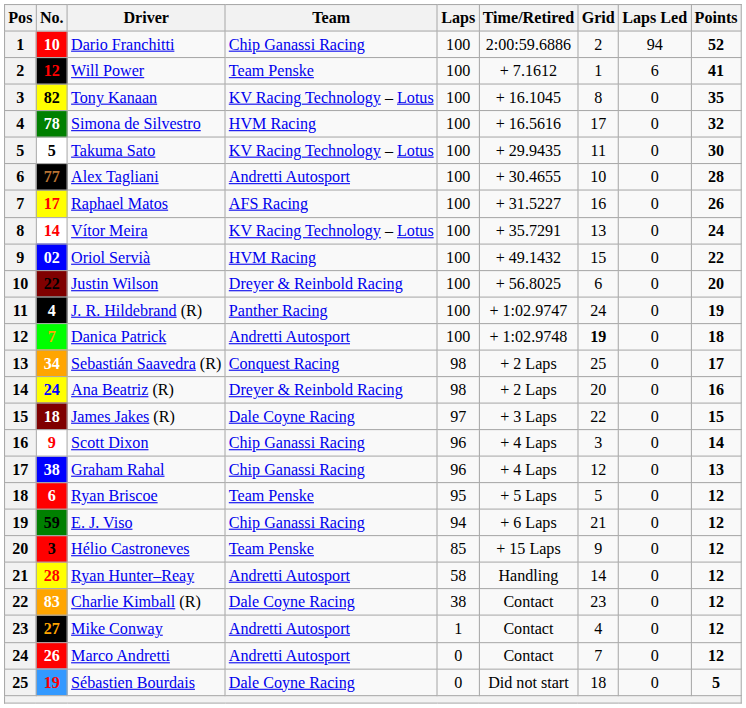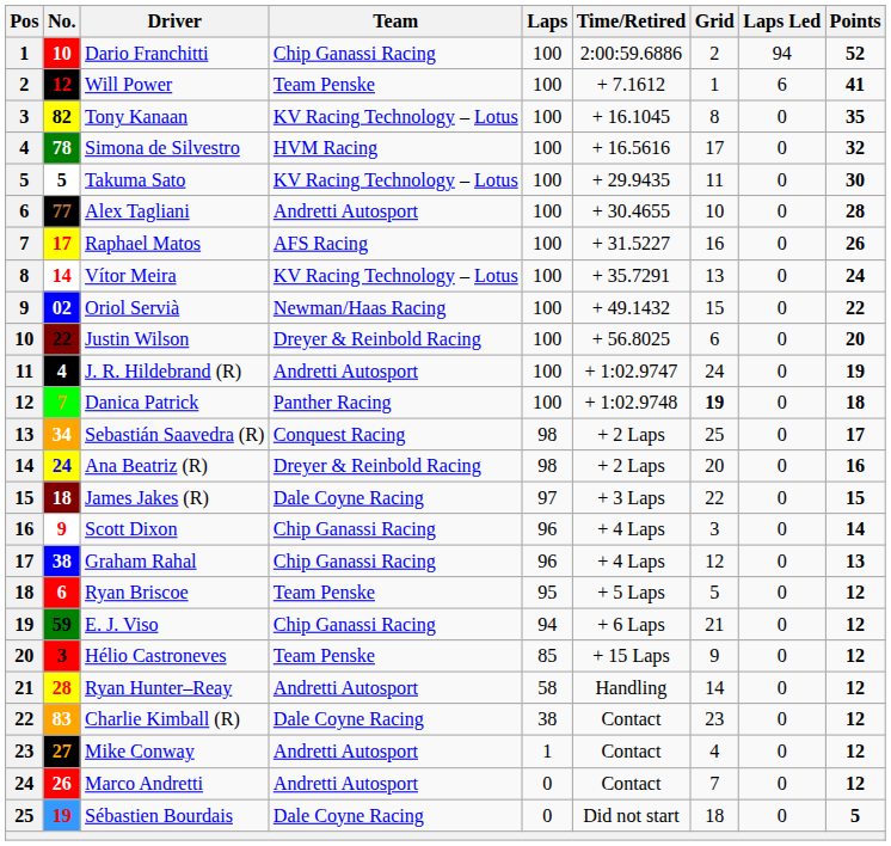 <table class="wikitable" style="font-size:95%;">
 <tr>
 <th>Pos</th>
 <th>No.</th>
 <th>Driver</th>
 <th>Team</th>
 <th>Laps</th>
 <th>Time/Retired</th>
 <th>Grid</th>
 <th>Laps Led</th>
 <th>Points</th>
 </tr>
 <tr>
 <th>1</th>
 <td style="background:red; color:white;" align=center><strong>10</strong></td>
 <td> <a href='#'>Dario Franchitti</a></td>
 <td><a href='#'>Chip Ganassi Racing</a></td>
 <td align=center>100</td>
 <td align=center>2:00:59.6886</td>
 <td align=center>2</td>
 <td align=center>94</td>
 <td align=center><strong>52</strong></td>
 </tr>
 <tr>
 <th>2</th>
 <td style="background:black; color:red;" align=center><strong>12</strong></td>
 <td> <a href='#'>Will Power</a></td>
 <td><a href='#'>Team Penske</a></td>
 <td align=center>100</td>
 <td align=center>+ 7.1612</td>
 <td align=center>1</td>
 <td align=center>6</td>
 <td align=center><strong>41</strong></td>
 </tr>
 <tr>
 <th>3</th>
 <td style="background:yellow; color:black;" align="center"><strong>82</strong></td>
 <td> <a href='#'>Tony Kanaan</a></td>
 <td><a href='#'>KV Racing Technology</a> – <a href='#'>Lotus</a></td>
 <td align=center>100</td>
 <td align=center>+ 16.1045</td>
 <td align=center>8</td>
 <td align=center>0</td>
 <td align=center><strong>35</strong></td>
 </tr>
 <tr>
 <th>4</th>
 <td style="background:green; color:white;" align="center"><strong>78</strong></td>
 <td> <a href='#'>Simona de Silvestro</a></td>
 <td><a href='#'>HVM Racing</a></td>
 <td align=center>100</td>
 <td align=center>+ 16.5616</td>
 <td align=center>17</td>
 <td align=center>0</td>
 <td align=center><strong>32</strong></td>
 </tr>
 <tr>
 <th>5</th>
 <td style="background:white; color:black;" align="center"><strong>5</strong></td>
 <td> <a href='#'>Takuma Sato</a></td>
 <td><a href='#'>KV Racing Technology</a> – <a href='#'>Lotus</a></td>
 <td align=center>100</td>
 <td align=center>+ 29.9435</td>
 <td align=center>11</td>
 <td align=center>0</td>
 <td align=center><strong>30</strong></td>
 </tr>
 <tr>
 <th>6</th>
 <td style="background:black; color:#B87333;" align="center"><strong>77</strong></td>
 <td> <a href='#'>Alex Tagliani</a></td>
 <td><a href='#'>Andretti Autosport</a></td>
 <td align=center>100</td>
 <td align=center>+ 30.4655</td>
 <td align=center>10</td>
 <td align=center>0</td>
 <td align=center><strong>28</strong></td>
 </tr>
 <tr>
 <th>7</th>
 <td style="background:yellow; color:red;" align="center"><strong>17</strong></td>
 <td> <a href='#'>Raphael Matos</a></td>
 <td><a href='#'>AFS Racing</a></td>
 <td align=center>100</td>
 <td align=center>+ 31.5227</td>
 <td align=center>16</td>
 <td align=center>0</td>
 <td align=center><strong>26</strong></td>
 </tr>
 <tr>
 <th>8</th>
 <td style="background:white; color:red;" align=center><strong>14</strong></td>
 <td> <a href='#'>Vítor Meira</a></td>
 <td><a href='#'>KV Racing Technology</a> – <a href='#'>Lotus</a></td>
 <td align=center>100</td>
 <td align=center>+ 35.7291</td>
 <td align=center>13</td>
 <td align=center>0</td>
 <td align=center><strong>24</strong></td>
 </tr>
 <tr>
 <th>9</th>
 <td style="background:blue; color:white;" align="center"><strong>02</strong></td>
 <td> <a href='#'>Oriol Servià</a></td>
-<td><a href='#'>HVM Racing</a></td>
+<td><a href='#'>Newman/Haas Racing</a></td>
 <td align=center>100</td>
 <td align=center>+ 49.1432</td>
 <td align=center>15</td>
 <td align=center>0</td>
 <td align=center><strong>22</strong></td>
 </tr>
 <tr>
 <th>10</th>
 <td style="background:maroon; color:black;" align="center"><strong>22</strong></td>
 <td> <a href='#'>Justin Wilson</a></td>
 <td><a href='#'>Dreyer & Reinbold Racing</a></td>
 <td align=center>100</td>
 <td align=center>+ 56.8025</td>
 <td align=center>6</td>
 <td align=center>0</td>
 <td align=center><strong>20</strong></td>
 </tr>
 <tr>
 <th>11</th>
 <td style="background:black; color:white;" align="center"><strong>4</strong></td>
 <td> <a href='#'>J. R. Hildebrand</a> (R)</td>
-<td><a href='#'>Panther Racing</a></td>
+<td><a href='#'>Andretti Autosport</a></td>
 <td align=center>100</td>
 <td align=center>+ 1:02.9747</td>
 <td align=center>24</td>
 <td align=center>0</td>
 <td align=center><strong>19</strong></td>
 </tr>
 <tr>
 <th>12</th>
 <td style="background:lime; color:orange;" align="center"><strong>7</strong></td>
 <td> <a href='#'>Danica Patrick</a></td>
-<td><a href='#'>Andretti Autosport</a></td>
+<td><a href='#'>Panther Racing</a></td>
 <td align=center>100</td>
 <td align=center>+ 1:02.9748</td>
 <td align=center><strong>19</strong></td>
 <td align=center>0</td>
 <td align=center><strong>18</strong></td>
 </tr>
 <tr>
 <th>13</th>
 <td style="background:orange; color:white;" align="center"><strong>34</strong></td>
 <td> <a href='#'>Sebastián Saavedra</a> (R)</td>
 <td><a href='#'>Conquest Racing</a></td>
 <td align=center>98</td>
 <td align=center>+ 2 Laps</td>
 <td align=center>25</td>
 <td align=center>0</td>
 <td align=center><strong>17</strong></td>
 </tr>
 <tr>
 <th>14</th>
 <td style="background:yellow; color:blue;" align="center"><strong>24</strong></td>
 <td> <a href='#'>Ana Beatriz</a> (R)</td>
 <td><a href='#'>Dreyer & Reinbold Racing</a></td>
 <td align=center>98</td>
 <td align=center>+ 2 Laps</td>
 <td align=center>20</td>
 <td align=center>0</td>
 <td align=center><strong>16</strong></td>
 </tr>
 <tr>
 <th>15</th>
 <td style="background:maroon; color:white;" align="center"><strong>18</strong></td>
 <td> <a href='#'>James Jakes</a> (R)</td>
 <td><a href='#'>Dale Coyne Racing</a></td>
 <td align=center>97</td>
 <td align=center>+ 3 Laps</td>
 <td align=center>22</td>
 <td align=center>0</td>
 <td align=center><strong>15</strong></td>
 </tr>
 <tr>
 <th>16</th>
 <td style="background:white; color:red;" align="center"><strong>9</strong></td>
 <td> <a href='#'>Scott Dixon</a></td>
 <td><a href='#'>Chip Ganassi Racing</a></td>
 <td align=center>96</td>
 <td align=center>+ 4 Laps</td>
 <td align=center>3</td>
 <td align=center>0</td>
 <td align=center><strong>14</strong></td>
 </tr>
 <tr>
 <th>17</th>
 <td style="background:blue; color:white;" align="center"><strong>38</strong></td>
 <td> <a href='#'>Graham Rahal</a></td>
 <td><a href='#'>Chip Ganassi Racing</a></td>
 <td align=center>96</td>
 <td align=center>+ 4 Laps</td>
 <td align=center>12</td>
 <td align=center>0</td>
 <td align=center><strong>13</strong></td>
 </tr>
 <tr>
 <th>18</th>
 <td style="background:red; color:white;" align="center"><strong>6</strong></td>
 <td> <a href='#'>Ryan Briscoe</a></td>
 <td><a href='#'>Team Penske</a></td>
 <td align=center>95</td>
 <td align=center>+ 5 Laps</td>
 <td align=center>5</td>
 <td align=center>0</td>
 <td align=center><strong>12</strong></td>
 </tr>
 <tr>
 <th>19</th>
 <td style="background:green; color:black;" align="center"><strong>59</strong></td>
 <td> <a href='#'>E. J. Viso</a></td>
 <td><a href='#'>Chip Ganassi Racing</a></td>
 <td align=center>94</td>
 <td align=center>+ 6 Laps</td>
 <td align=center>21</td>
 <td align=center>0</td>
 <td align=center><strong>12</strong></td>
 </tr>
 <tr>
 <th>20</th>
 <td style="background:red; color:black;" align="center"><strong>3</strong></td>
 <td> <a href='#'>Hélio Castroneves</a></td>
 <td><a href='#'>Team Penske</a></td>
 <td align=center>85</td>
 <td align=center>+ 15 Laps</td>
 <td align=center>9</td>
 <td align=center>0</td>
 <td align=center><strong>12</strong></td>
 </tr>
 <tr>
 <th>21</th>
 <td style="background:yellow; color:red;" align="center"><strong>28</strong></td>
 <td> <a href='#'>Ryan Hunter–Reay</a></td>
 <td><a href='#'>Andretti Autosport</a></td>
 <td align=center>58</td>
 <td align=center>Handling</td>
 <td align=center>14</td>
 <td align=center>0</td>
 <td align=center><strong>12</strong></td>
 </tr>
 <tr>
 <th>22</th>
 <td style="background:orange; color:white;" align="center"><strong>83</strong></td>
 <td> <a href='#'>Charlie Kimball</a> (R)</td>
 <td><a href='#'>Dale Coyne Racing</a></td>
 <td align=center>38</td>
 <td align=center>Contact</td>
 <td align=center>23</td>
 <td align=center>0</td>
 <td align=center><strong>12</strong></td>
 </tr>
 <tr>
 <th>23</th>
 <td style="background:black; color:orange;" align="center"><strong>27</strong></td>
 <td> <a href='#'>Mike Conway</a></td>
 <td><a href='#'>Andretti Autosport</a></td>
 <td align=center>1</td>
 <td align=center>Contact</td>
 <td align=center>4</td>
 <td align=center>0</td>
 <td align=center><strong>12</strong></td>
 </tr>
 <tr>
 <th>24</th>
 <td style="background:red; color:white;" align="center"><strong>26</strong></td>
 <td> <a href='#'>Marco Andretti</a></td>
 <td><a href='#'>Andretti Autosport</a></td>
 <td align=center>0</td>
 <td align=center>Contact</td>
 <td align=center>7</td>
 <td align=center>0</td>
 <td align=center><strong>12</strong></td>
 </tr>
 <tr>
 <th>25</th>
 <td style="background:#3399FF; color:red;" align="center"><strong>19</strong></td>
 <td> <a href='#'>Sébastien Bourdais</a></td>
 <td><a href='#'>Dale Coyne Racing</a></td>
 <td align=center>0</td>
 <td align=center>Did not start</td>
 <td align=center>18</td>
 <td align=center>0</td>
 <td align=center><strong>5</strong></td>
 </tr>
 <tr>
 <th colspan=9></th>
 </tr>
 </table>
